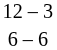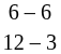 <table style="text-align:center">
 <tr>
 <th width=200></th>
 <th width=100></th>
 <th width=200></th>
 </tr>
 <tr>
 <td align=right><strong></strong></td>
+<td>6 – 6</td>
+<td align=left><strong></strong></td>
+</tr>
+<tr>
+<td align=right><strong></strong></td>
 <td>12 – 3</td>
 <td align=left></td>
 </tr>
-<tr>
-<td align=right><strong></strong></td>
-<td>6 – 6</td>
-<td align=left><strong></strong></td>
-</tr>
 </table>
